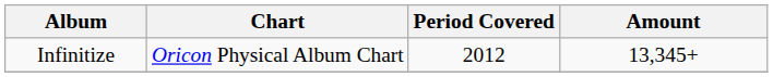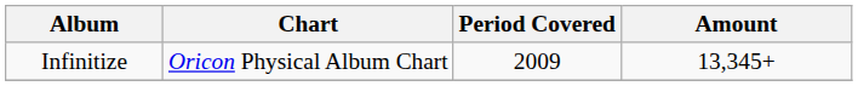 <table class="wikitable">
 <tr>
 <th width='100'>Album</th>
 <th>Chart</th>
 <th>Period Covered</th>
 <th style="width:150px;">Amount</th>
 </tr>
 <tr>
 <td align="center">Infinitize</td>
 <td align="center"><em><a href='#'>Oricon</a></em> Physical Album Chart</td>
-<td align="center">2012</td>
+<td align="center">2009</td>
 <td align="center">13,345+</td>
 </tr>
 <tr>
 </tr>
 </table>
